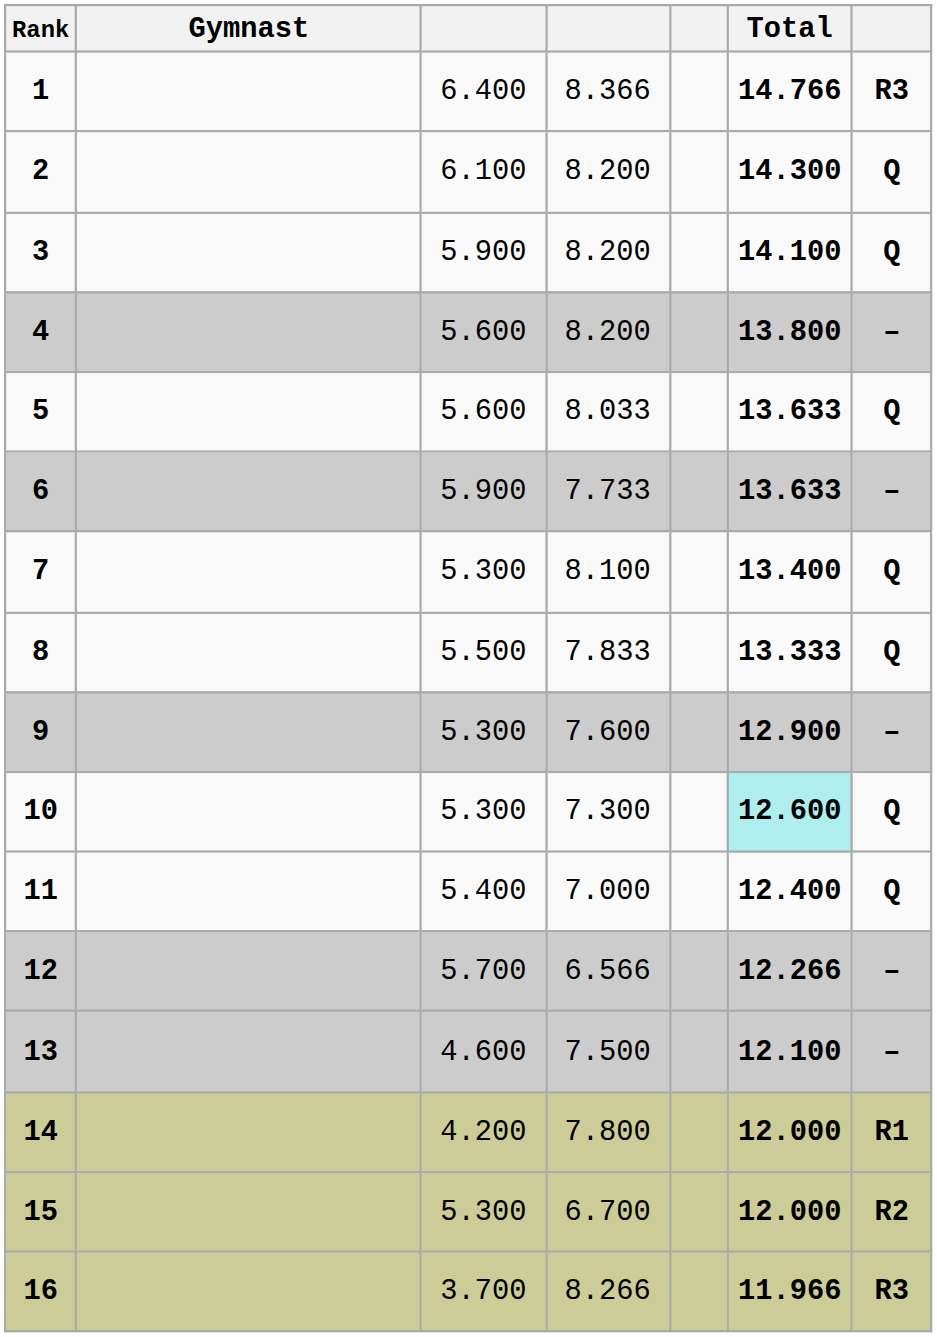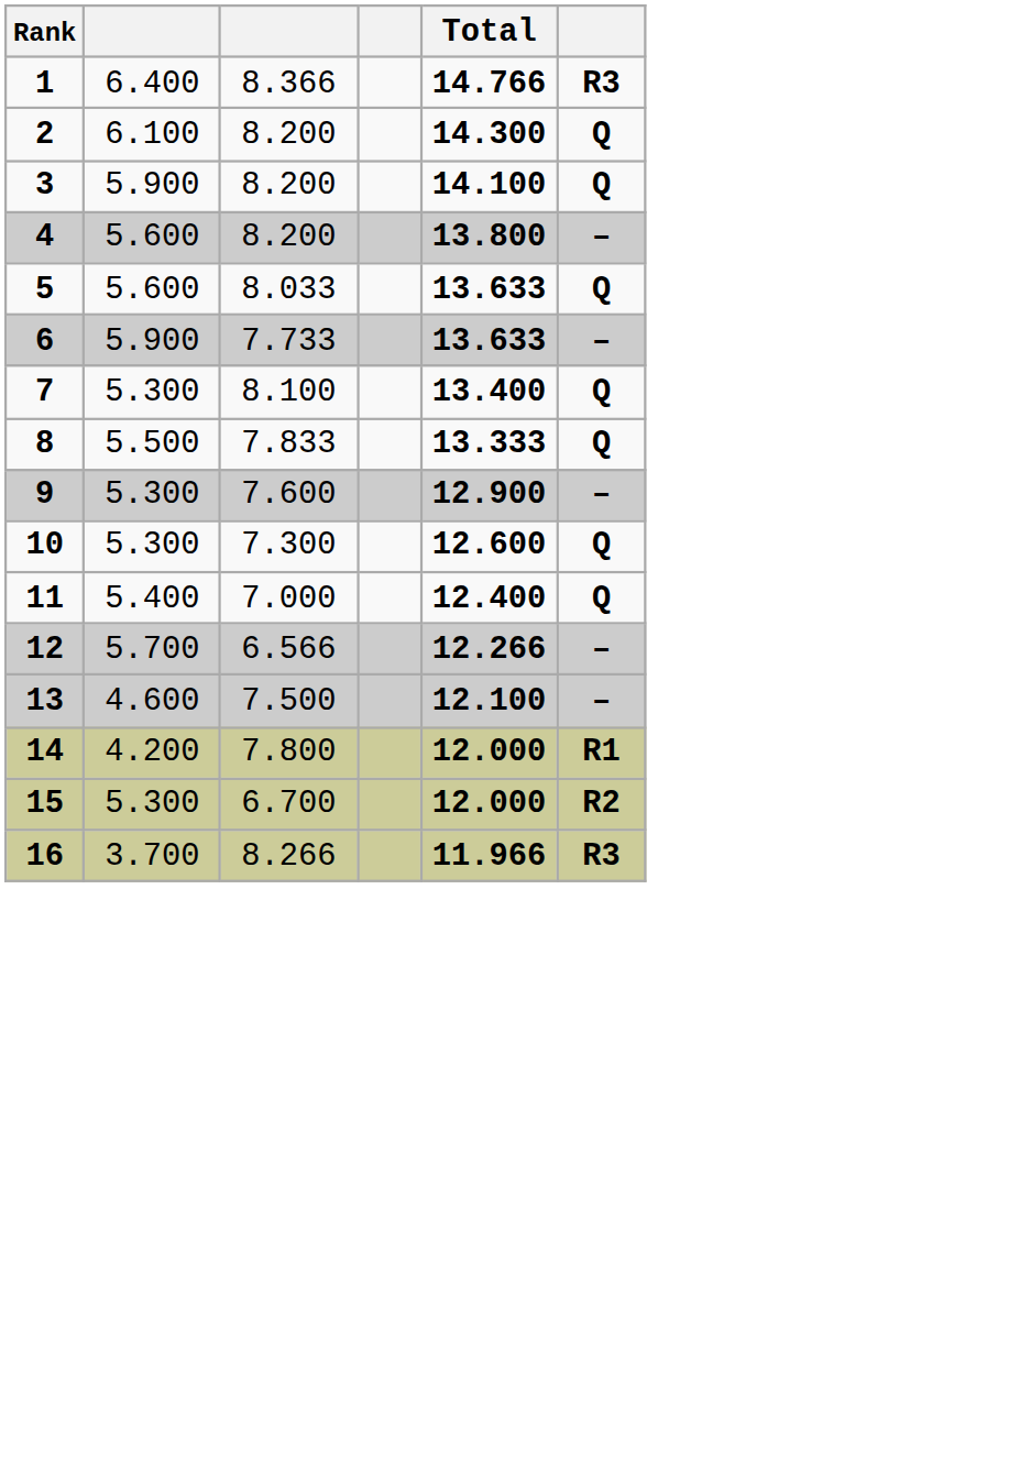 <table style="text-align:center;" class="wikitable sortable">
 <tr>
 <th scope="col" style="width:15px;"><small>Rank</small></th>
-<th scope="col" style="width:150px;">Gymnast</th>
 <th scope="col" style="width:50px;"><small></small></th>
 <th scope="col" style="width:50px;"><small></small></th>
 <th scope="col" style="width:20px;"><small></small></th>
 <th scope="col" style="width:50px;">Total</th>
 <th scope="col" style="width:30px;"><small></small></th>
 </tr>
 <tr>
 <td scope="row" style="text-align:center"><strong>1</strong></td>
-<td style="height:30px; text-align:left;"></td>
 <td>6.400</td>
 <td>8.366</td>
 <td></td>
 <td><strong>14.766</strong></td>
 <td><strong>R3</strong></td>
 </tr>
 <tr>
 <td scope="row" style="text-align:center"><strong>2</strong></td>
-<td style="height:30px; text-align:left;"></td>
 <td>6.100</td>
 <td>8.200</td>
 <td></td>
 <td><strong>14.300</strong></td>
 <td><strong>Q</strong></td>
 </tr>
 <tr>
 <td scope="row" style="text-align:center"><strong>3</strong></td>
-<td style="height:30px; text-align:left;"></td>
 <td>5.900</td>
 <td>8.200</td>
 <td></td>
 <td><strong>14.100</strong></td>
 <td><strong>Q</strong></td>
 </tr>
 <tr style="background:#cccccc;">
 <td scope="row" style="text-align:center"><strong>4</strong></td>
-<td style="height:30px; text-align:left;"></td>
 <td>5.600</td>
 <td>8.200</td>
 <td></td>
 <td><strong>13.800</strong></td>
 <td><strong>–</strong></td>
 </tr>
 <tr>
 <td scope="row" style="text-align:center"><strong>5</strong></td>
-<td style="height:30px; text-align:left;"></td>
 <td>5.600</td>
 <td>8.033</td>
 <td></td>
 <td><strong>13.633</strong></td>
 <td><strong>Q</strong></td>
 </tr>
 <tr style="background:#cccccc;">
 <td scope="row" style="text-align:center"><strong>6</strong></td>
-<td style="height:30px; text-align:left;"></td>
 <td>5.900</td>
 <td>7.733</td>
 <td></td>
 <td><strong>13.633</strong></td>
 <td><strong>–</strong></td>
 </tr>
 <tr>
 <td scope="row" style="text-align:center"><strong>7</strong></td>
-<td style="height:30px; text-align:left;"></td>
 <td>5.300</td>
 <td>8.100</td>
 <td></td>
 <td><strong>13.400</strong></td>
 <td><strong>Q</strong></td>
 </tr>
 <tr>
 <td scope="row" style="text-align:center"><strong>8</strong></td>
-<td style="height:30px; text-align:left;"></td>
 <td>5.500</td>
 <td>7.833</td>
 <td></td>
 <td><strong>13.333</strong></td>
 <td><strong>Q</strong></td>
 </tr>
 <tr style="background:#cccccc;">
 <td scope="row" style="text-align:center"><strong>9</strong></td>
-<td style="height:30px; text-align:left;"></td>
 <td>5.300</td>
 <td>7.600</td>
 <td></td>
 <td><strong>12.900</strong></td>
 <td><strong>–</strong></td>
 </tr>
 <tr>
 <td scope="row" style="text-align:center"><strong>10</strong></td>
-<td style="height:30px; text-align:left;"></td>
 <td>5.300</td>
 <td>7.300</td>
 <td></td>
-<td style="background: paleturquoise;"><strong>12.600</strong></td>
+<td><strong>12.600</strong></td>
 <td><strong>Q</strong></td>
 </tr>
 <tr>
 <td scope="row" style="text-align:center"><strong>11</strong></td>
-<td style="height:30px; text-align:left;"></td>
 <td>5.400</td>
 <td>7.000</td>
 <td></td>
 <td><strong>12.400</strong></td>
 <td><strong>Q</strong></td>
 </tr>
 <tr style="background:#cccccc;">
 <td scope="row" style="text-align:center"><strong>12</strong></td>
-<td style="height:30px; text-align:left;"></td>
 <td>5.700</td>
 <td>6.566</td>
 <td></td>
 <td><strong>12.266</strong></td>
 <td><strong>–</strong></td>
 </tr>
 <tr style="background:#cccccc;">
 <td scope="row" style="text-align:center"><strong>13</strong></td>
-<td style="height:30px; text-align:left;"></td>
 <td>4.600</td>
 <td>7.500</td>
 <td></td>
 <td><strong>12.100</strong></td>
 <td><strong>–</strong></td>
 </tr>
 <tr style="background:#cccc99;">
 <td scope="row" style="text-align:center"><strong>14</strong></td>
-<td style="height:30px; text-align:left;"></td>
 <td>4.200</td>
 <td>7.800</td>
 <td></td>
 <td><strong>12.000</strong></td>
 <td><strong>R1</strong></td>
 </tr>
 <tr style="background:#cccc99;">
 <td scope="row" style="text-align:center"><strong>15</strong></td>
-<td style="height:30px; text-align:left;"></td>
 <td>5.300</td>
 <td>6.700</td>
 <td></td>
 <td><strong>12.000</strong></td>
 <td><strong>R2</strong></td>
 </tr>
 <tr style="background:#cccc99;">
 <td scope="row" style="text-align:center"><strong>16</strong></td>
-<td style="height:30px; text-align:left;"></td>
 <td>3.700</td>
 <td>8.266</td>
 <td></td>
 <td><strong>11.966</strong></td>
 <td><strong>R3</strong></td>
 </tr>
 </table>
